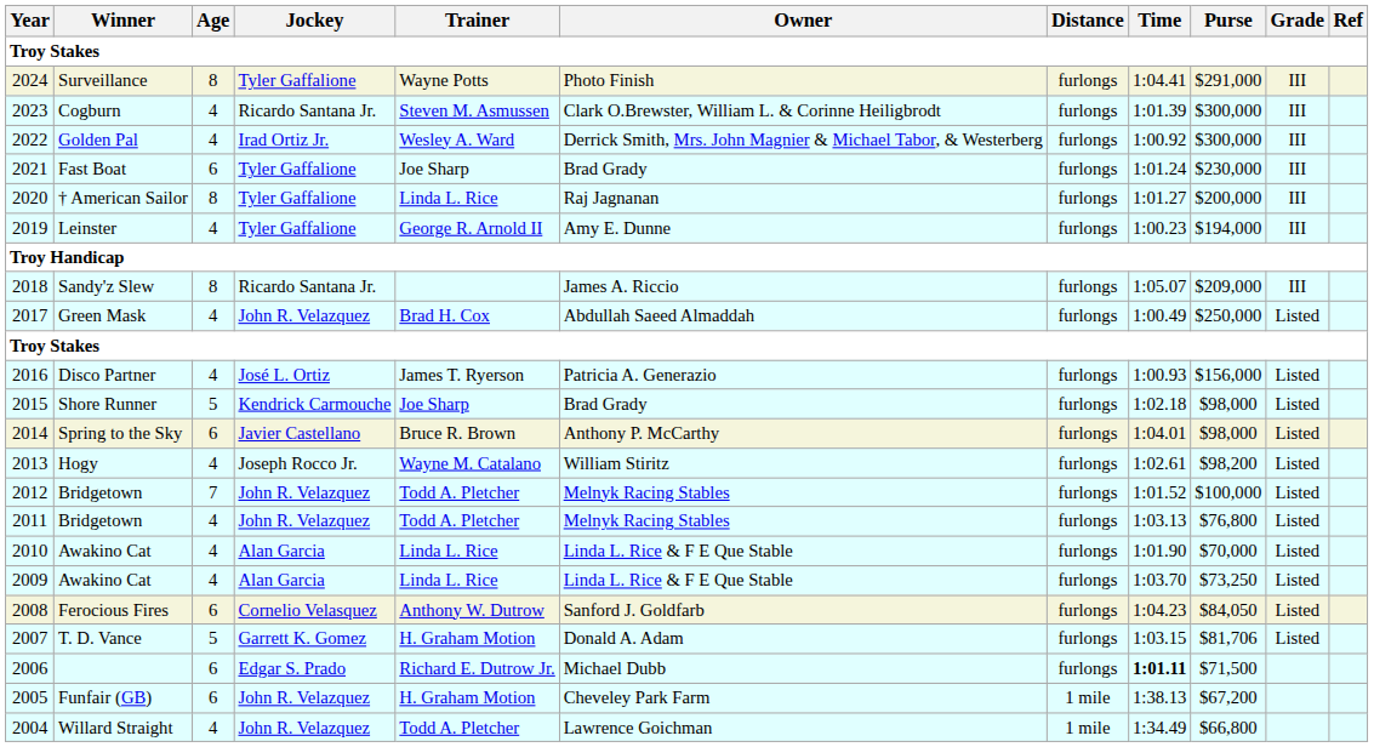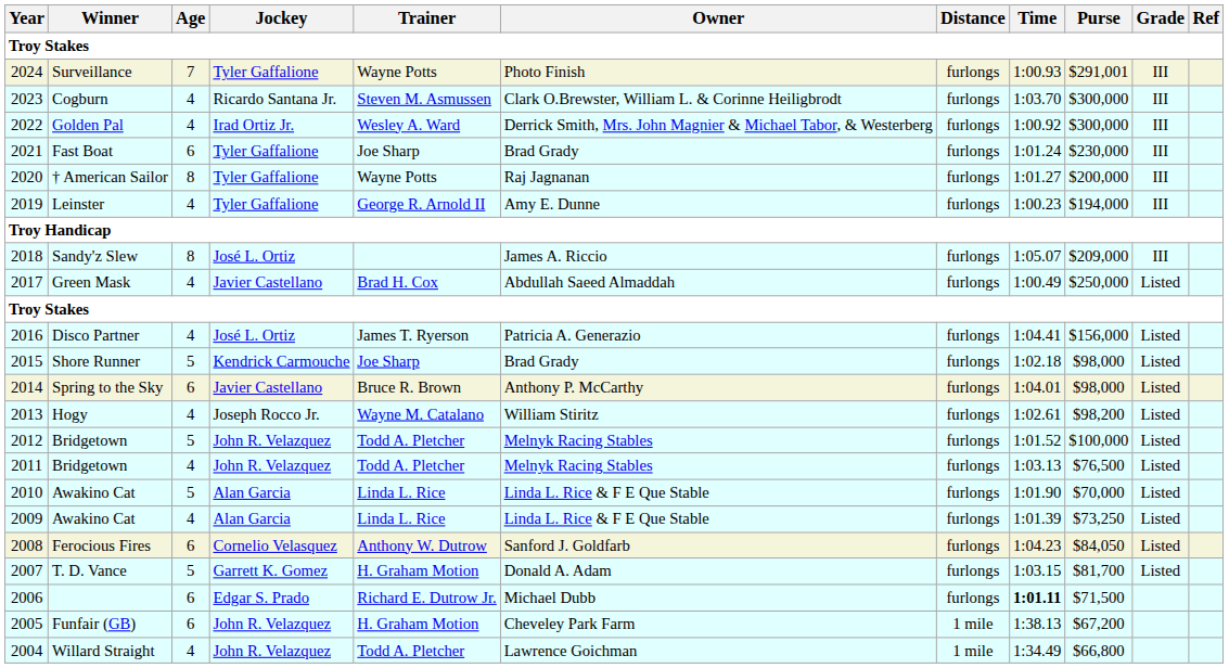 <table class="wikitable sortable">
 <tr>
 <th>Year</th>
 <th>Winner</th>
 <th>Age</th>
 <th>Jockey</th>
 <th>Trainer</th>
 <th>Owner</th>
 <th>Distance</th>
 <th>Time</th>
 <th>Purse</th>
 <th>Grade</th>
 <th>Ref</th>
 </tr>
 <tr style="font-size:90%; background-color:white">
 <td align="left" colspan=11><strong>Troy Stakes</strong></td>
 </tr>
 <tr style="font-size:90%; background-color:beige">
 <td align=center>2024</td>
 <td>Surveillance</td>
-<td align=center>8</td>
+<td align=center>7</td>
 <td><a href='#'>Tyler Gaffalione</a></td>
 <td>Wayne Potts</td>
 <td>Photo Finish</td>
 <td align=center> furlongs</td>
-<td align=center>1:04.41</td>
-<td align=center>$291,000</td>
+<td align=center>1:00.93</td>
+<td align=center>$291,001</td>
 <td align=center>III</td>
 <td Off turf></td>
 </tr>
 <tr style="font-size:90%; background-color:lightcyan">
 <td align=center>2023</td>
 <td>Cogburn</td>
 <td align=center>4</td>
 <td>Ricardo Santana Jr.</td>
 <td><a href='#'>Steven M. Asmussen</a></td>
 <td>Clark O.Brewster, William L. & Corinne Heiligbrodt</td>
 <td align=center> furlongs</td>
-<td align=center>1:01.39</td>
+<td align=center>1:03.70</td>
 <td align=center>$300,000</td>
 <td align=center>III</td>
 <td></td>
 </tr>
 <tr style="font-size:90%; background-color:lightcyan">
 <td align=center>2022</td>
 <td><a href='#'>Golden Pal</a></td>
 <td align=center>4</td>
 <td><a href='#'>Irad Ortiz Jr.</a></td>
 <td><a href='#'>Wesley A. Ward</a></td>
 <td>Derrick Smith, <a href='#'>Mrs. John Magnier</a> & <a href='#'>Michael Tabor</a>, & Westerberg</td>
 <td align=center> furlongs</td>
 <td align=center>1:00.92</td>
 <td align=center>$300,000</td>
 <td align=center>III</td>
 <td></td>
 </tr>
 <tr style="font-size:90%; background-color:lightcyan">
 <td align=center>2021</td>
 <td>Fast Boat</td>
 <td align=center>6</td>
 <td><a href='#'>Tyler Gaffalione</a></td>
 <td>Joe Sharp</td>
 <td>Brad Grady</td>
 <td align=center> furlongs</td>
 <td align=center>1:01.24</td>
 <td align=center>$230,000</td>
 <td align=center>III</td>
 <td></td>
 </tr>
 <tr style="font-size:90%; background-color:lightcyan">
 <td align=center>2020</td>
 <td>† American Sailor</td>
 <td align=center>8</td>
 <td><a href='#'>Tyler Gaffalione</a></td>
-<td><a href='#'>Linda L. Rice</a></td>
+<td>Wayne Potts</td>
 <td>Raj Jagnanan</td>
 <td align=center> furlongs</td>
 <td align=center>1:01.27</td>
 <td align=center>$200,000</td>
 <td align=center>III</td>
 <td></td>
 </tr>
 <tr style="font-size:90%; background-color:lightcyan">
 <td align=center>2019</td>
 <td>Leinster</td>
 <td align=center>4</td>
 <td><a href='#'>Tyler Gaffalione</a></td>
 <td><a href='#'>George R. Arnold II</a></td>
 <td>Amy E. Dunne</td>
 <td align=center> furlongs</td>
 <td align=center>1:00.23</td>
 <td align=center>$194,000</td>
 <td align=center>III</td>
 <td></td>
 </tr>
 <tr style="font-size:90%; background-color:white">
 <td align="left" colspan=11><strong>Troy Handicap </strong></td>
 </tr>
 <tr style="font-size:90%; background-color:lightcyan">
 <td align=center>2018</td>
 <td>Sandy'z Slew</td>
 <td align=center>8</td>
-<td>Ricardo Santana Jr.</td>
+<td><a href='#'>José L. Ortiz</a></td>
 <td></td>
 <td>James A. Riccio</td>
 <td align=center> furlongs</td>
 <td align=center>1:05.07</td>
 <td align=center>$209,000</td>
 <td align=center>III</td>
 <td></td>
 </tr>
 <tr style="font-size:90%; background-color:lightcyan">
 <td align=center>2017</td>
 <td>Green Mask</td>
 <td align=center>4</td>
-<td><a href='#'>John R. Velazquez</a></td>
+<td><a href='#'>Javier Castellano</a></td>
 <td><a href='#'>Brad H. Cox</a></td>
 <td>Abdullah Saeed Almaddah</td>
 <td align=center> furlongs</td>
 <td align=center>1:00.49</td>
 <td align=center>$250,000</td>
 <td align=center>Listed</td>
 <td></td>
 </tr>
 <tr style="font-size:90%; background-color:white">
 <td align="left" colspan=11><strong>Troy Stakes</strong></td>
 </tr>
 <tr style="font-size:90%; background-color:lightcyan">
 <td align=center>2016</td>
 <td>Disco Partner</td>
 <td align=center>4</td>
 <td><a href='#'>José L. Ortiz</a></td>
 <td>James T. Ryerson</td>
 <td>Patricia A. Generazio</td>
 <td align=center> furlongs</td>
-<td align=center>1:00.93</td>
+<td align=center>1:04.41</td>
 <td align=center>$156,000</td>
 <td align=center>Listed</td>
 <td></td>
 </tr>
 <tr style="font-size:90%; background-color:lightcyan">
 <td align=center>2015</td>
 <td>Shore Runner</td>
 <td align=center>5</td>
 <td><a href='#'>Kendrick Carmouche</a></td>
 <td><a href='#'>Joe Sharp</a></td>
 <td>Brad Grady</td>
 <td align=center> furlongs</td>
 <td align=center>1:02.18</td>
 <td align=center>$98,000</td>
 <td align=center>Listed</td>
 <td></td>
 </tr>
 <tr style="font-size:90%; background-color:beige">
 <td align=center>2014</td>
 <td>Spring to the Sky</td>
 <td align=center>6</td>
 <td><a href='#'>Javier Castellano</a></td>
 <td>Bruce R. Brown</td>
 <td>Anthony P. McCarthy</td>
 <td align=center> furlongs</td>
 <td align=center>1:04.01</td>
 <td align=center>$98,000</td>
 <td align=center>Listed</td>
 <td></td>
 </tr>
 <tr style="font-size:90%; background-color:lightcyan">
 <td align=center>2013</td>
 <td>Hogy</td>
 <td align=center>4</td>
 <td>Joseph Rocco Jr.</td>
 <td><a href='#'>Wayne M. Catalano</a></td>
 <td>William Stiritz</td>
 <td align=center> furlongs</td>
 <td align=center>1:02.61</td>
 <td align=center>$98,200</td>
 <td align=center>Listed</td>
 <td></td>
 </tr>
 <tr style="font-size:90%; background-color:lightcyan">
 <td align=center>2012</td>
 <td>Bridgetown</td>
-<td align=center>7</td>
+<td align=center>5</td>
 <td><a href='#'>John R. Velazquez</a></td>
 <td><a href='#'>Todd A. Pletcher</a></td>
 <td><a href='#'>Melnyk Racing Stables</a></td>
 <td align=center> furlongs</td>
 <td align=center>1:01.52</td>
 <td align=center>$100,000</td>
 <td align=center>Listed</td>
 <td></td>
 </tr>
 <tr style="font-size:90%; background-color:lightcyan">
 <td align=center>2011</td>
 <td>Bridgetown</td>
 <td align=center>4</td>
 <td><a href='#'>John R. Velazquez</a></td>
 <td><a href='#'>Todd A. Pletcher</a></td>
 <td><a href='#'>Melnyk Racing Stables</a></td>
 <td align=center> furlongs</td>
 <td align=center>1:03.13</td>
-<td align=center>$76,800</td>
+<td align=center>$76,500</td>
 <td align=center>Listed</td>
 <td></td>
 </tr>
 <tr style="font-size:90%; background-color:lightcyan">
 <td align=center>2010</td>
 <td>Awakino Cat</td>
-<td align=center>4</td>
+<td align=center>5</td>
 <td><a href='#'>Alan Garcia</a></td>
 <td><a href='#'>Linda L. Rice</a></td>
 <td><a href='#'>Linda L. Rice</a> & F E Que Stable</td>
 <td align=center> furlongs</td>
 <td align=center>1:01.90</td>
 <td align=center>$70,000</td>
 <td align=center>Listed</td>
 <td></td>
 </tr>
 <tr style="font-size:90%; background-color:lightcyan">
 <td align=center>2009</td>
 <td>Awakino Cat</td>
 <td align=center>4</td>
 <td><a href='#'>Alan Garcia</a></td>
 <td><a href='#'>Linda L. Rice</a></td>
 <td><a href='#'>Linda L. Rice</a> & F E Que Stable</td>
 <td align=center> furlongs</td>
-<td align=center>1:03.70</td>
+<td align=center>1:01.39</td>
 <td align=center>$73,250</td>
 <td align=center>Listed</td>
 <td></td>
 </tr>
 <tr style="font-size:90%; background-color:beige">
 <td align=center>2008</td>
 <td>Ferocious Fires</td>
 <td align=center>6</td>
 <td><a href='#'>Cornelio Velasquez</a></td>
 <td><a href='#'>Anthony W. Dutrow</a></td>
 <td>Sanford J. Goldfarb</td>
 <td align=center> furlongs</td>
 <td align=center>1:04.23</td>
 <td align=center>$84,050</td>
 <td align=center>Listed</td>
 <td></td>
 </tr>
 <tr style="font-size:90%; background-color:lightcyan">
 <td align=center>2007</td>
 <td>T. D. Vance</td>
 <td align=center>5</td>
 <td><a href='#'>Garrett K. Gomez</a></td>
 <td><a href='#'>H. Graham Motion</a></td>
 <td>Donald A. Adam</td>
 <td align=center> furlongs</td>
 <td align=center>1:03.15</td>
-<td align=center>$81,706</td>
+<td align=center>$81,700</td>
 <td align=center>Listed</td>
 <td></td>
 </tr>
 <tr style="font-size:90%; background-color:lightcyan">
 <td align=center>2006</td>
 <td></td>
 <td align=center>6</td>
 <td><a href='#'>Edgar S. Prado</a></td>
 <td><a href='#'>Richard E. Dutrow Jr.</a></td>
 <td>Michael Dubb</td>
 <td align=center> furlongs</td>
 <td align=center><strong>1:01.11</strong></td>
 <td align=center>$71,500</td>
 <td align=center></td>
 <td></td>
 </tr>
 <tr style="font-size:90%; background-color:lightcyan">
 <td align=center>2005</td>
 <td>Funfair (<a href='#'>GB</a>)</td>
 <td align=center>6</td>
 <td><a href='#'>John R. Velazquez</a></td>
 <td><a href='#'>H. Graham Motion</a></td>
 <td>Cheveley Park Farm</td>
 <td align=center>1 mile</td>
 <td align=center>1:38.13</td>
 <td align=center>$67,200</td>
 <td align=center></td>
 <td></td>
 </tr>
 <tr style="font-size:90%; background-color:lightcyan">
 <td align=center>2004</td>
 <td>Willard Straight</td>
 <td align=center>4</td>
 <td><a href='#'>John R. Velazquez</a></td>
 <td><a href='#'>Todd A. Pletcher</a></td>
 <td>Lawrence Goichman</td>
 <td align=center>1 mile</td>
 <td align=center>1:34.49</td>
 <td align=center>$66,800</td>
 <td align=center></td>
 <td></td>
 </tr>
 </table>
